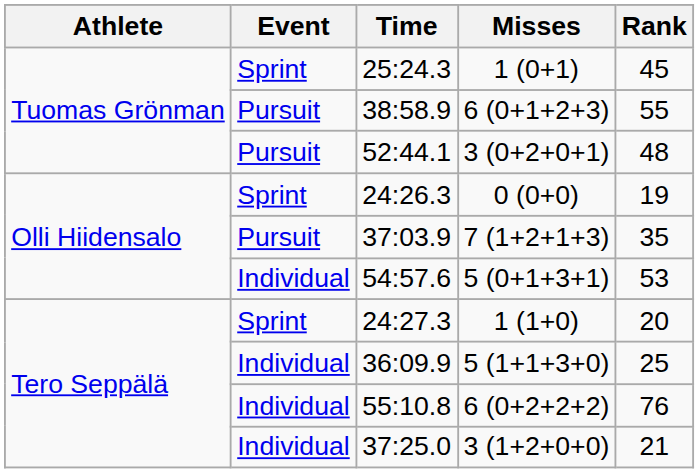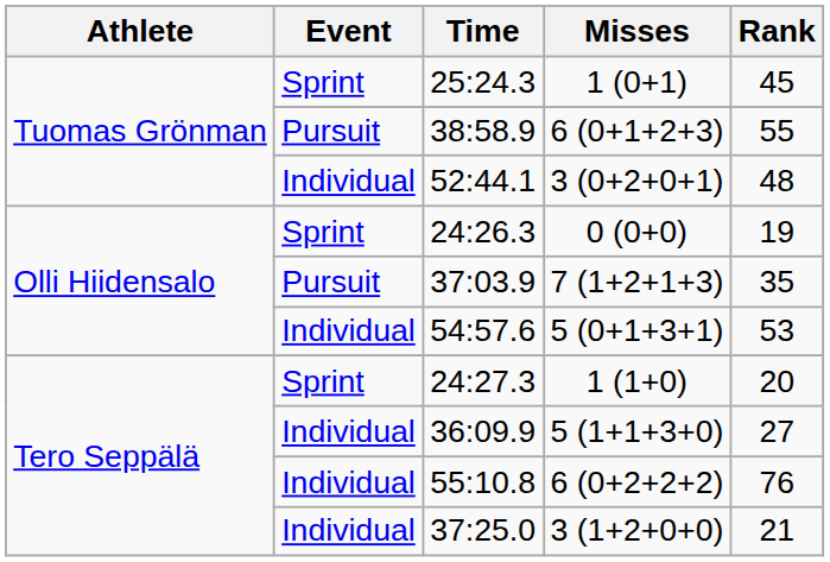 <table class="wikitable" style="font-size:90%">
 <tr>
 <th>Athlete</th>
 <th>Event</th>
 <th>Time</th>
 <th>Misses</th>
 <th>Rank</th>
 </tr>
 <tr align=center>
 <td align=left rowspan=3><a href='#'>Tuomas Grönman</a></td>
 <td align=left><a href='#'>Sprint</a></td>
 <td>25:24.3</td>
 <td>1 (0+1)</td>
 <td>45</td>
 </tr>
 <tr align=center>
 <td align=left><a href='#'>Pursuit</a></td>
 <td>38:58.9</td>
 <td>6 (0+1+2+3)</td>
 <td>55</td>
 </tr>
 <tr align=center>
-<td align=left><a href='#'>Pursuit</a></td>
+<td align=left><a href='#'>Individual</a></td>
 <td>52:44.1</td>
 <td>3 (0+2+0+1)</td>
 <td>48</td>
 </tr>
 <tr align=center>
 <td align=left rowspan=3><a href='#'>Olli Hiidensalo</a></td>
 <td align=left><a href='#'>Sprint</a></td>
 <td>24:26.3</td>
 <td>0 (0+0)</td>
 <td>19</td>
 </tr>
 <tr align=center>
 <td align=left><a href='#'>Pursuit</a></td>
 <td>37:03.9</td>
 <td>7 (1+2+1+3)</td>
 <td>35</td>
 </tr>
 <tr align=center>
 <td align=left><a href='#'>Individual</a></td>
 <td>54:57.6</td>
 <td>5 (0+1+3+1)</td>
 <td>53</td>
 </tr>
 <tr align=center>
 <td align=left rowspan=4><a href='#'>Tero Seppälä</a></td>
 <td align=left><a href='#'>Sprint</a></td>
 <td>24:27.3</td>
 <td>1 (1+0)</td>
 <td>20</td>
 </tr>
 <tr align=center>
 <td align=left><a href='#'>Individual</a></td>
 <td>36:09.9</td>
 <td>5 (1+1+3+0)</td>
-<td>25</td>
+<td>27</td>
 </tr>
 <tr align=center>
 <td align=left><a href='#'>Individual</a></td>
 <td>55:10.8</td>
 <td>6 (0+2+2+2)</td>
 <td>76</td>
 </tr>
 <tr align=center>
 <td align=left><a href='#'>Individual</a></td>
 <td>37:25.0</td>
 <td>3 (1+2+0+0)</td>
 <td>21</td>
 </tr>
 </table>
